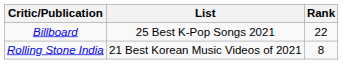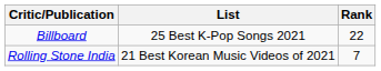 <table class="wikitable sortable plainrowheaders">
 <tr>
 <th>Critic/Publication</th>
 <th>List</th>
 <th>Rank</th>
 </tr>
 <tr>
 <td align="center"><em><a href='#'>Billboard</a></em></td>
 <td align="center">25 Best K-Pop Songs 2021</td>
 <td align="center">22</td>
 </tr>
 <tr>
 <td align="center"><em><a href='#'>Rolling Stone India</a></em></td>
 <td align="center">21 Best Korean Music Videos of 2021</td>
-<td align="center">8</td>
+<td align="center">7</td>
 </tr>
 </table>
